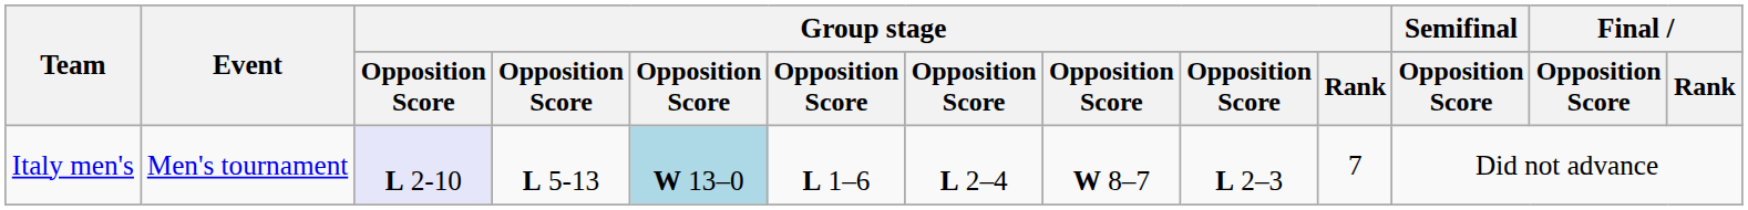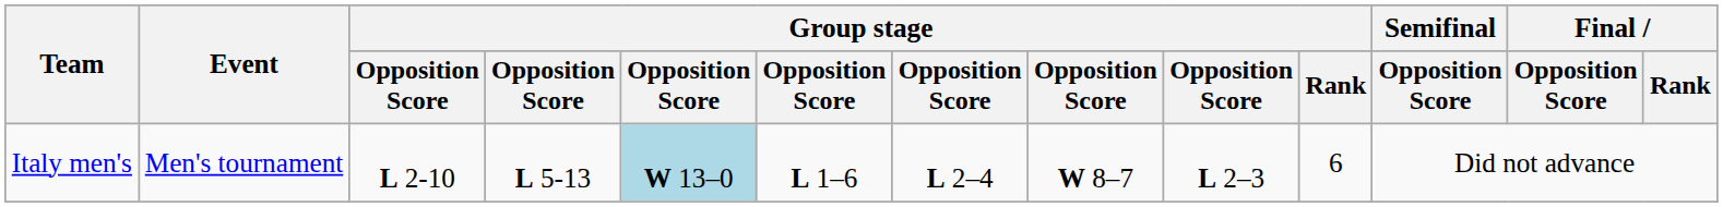 <table class="wikitable" style="font-size:90%">
 <tr>
 <th rowspan=2>Team</th>
 <th rowspan=2>Event</th>
 <th colspan=8>Group stage</th>
 <th>Semifinal</th>
 <th colspan=2>Final / </th>
 </tr>
 <tr style="font-size:95%">
 <th>Opposition<br>Score</th>
 <th>Opposition<br>Score</th>
 <th>Opposition<br>Score</th>
 <th>Opposition<br>Score</th>
 <th>Opposition<br>Score</th>
 <th>Opposition<br>Score</th>
 <th>Opposition<br>Score</th>
 <th>Rank</th>
 <th>Opposition<br>Score</th>
 <th>Opposition<br>Score</th>
 <th>Rank</th>
 </tr>
 <tr align=center>
 <td align=left><a href='#'>Italy men's</a></td>
 <td align=left><a href='#'>Men's tournament</a></td>
-<td style="background: lavender;"><br><strong>L</strong> 2-10</td>
+<td><br><strong>L</strong> 2-10</td>
 <td><br><strong>L</strong> 5-13</td>
 <td style="background: lightblue;"><br><strong>W</strong> 13–0</td>
 <td><br><strong>L</strong> 1–6</td>
 <td><br><strong>L</strong> 2–4</td>
 <td><br><strong>W</strong> 8–7</td>
 <td><br><strong>L</strong> 2–3</td>
-<td>7</td>
+<td>6</td>
 <td colspan=3>Did not advance</td>
 </tr>
 </table>
